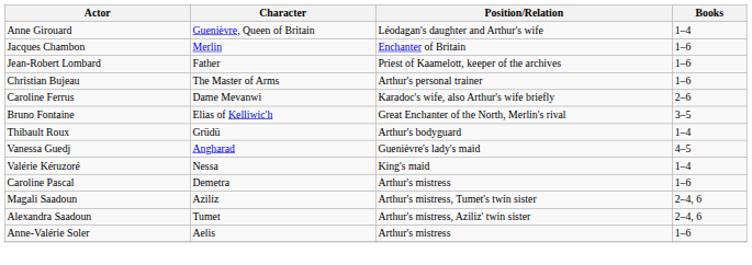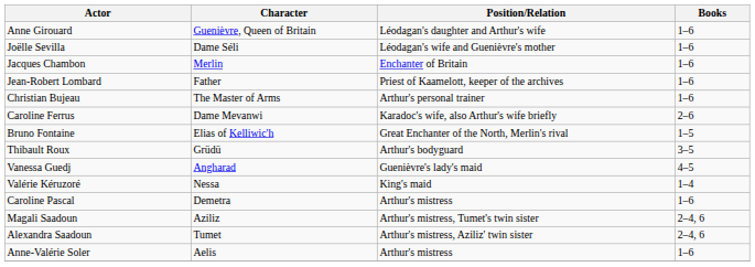 <table class="wikitable" style="width:70%;">
 <tr>
 <th style="width:25%;">Actor</th>
 <th style="width:25%;">Character</th>
 <th style="width:40%;">Position/Relation</th>
 <th style="width:15%;">Books</th>
 </tr>
 <tr>
 <td>Anne Girouard</td>
 <td><a href='#'>Guenièvre</a>, Queen of Britain</td>
 <td>Léodagan's daughter and Arthur's wife</td>
-<td>1–4</td>
+<td>1–6</td>
+</tr>
+<tr>
+<td>Joëlle Sevilla</td>
+<td>Dame Séli</td>
+<td>Léodagan's wife and Guenièvre's mother</td>
+<td>1–6</td>
 </tr>
 <tr>
 <td>Jacques Chambon</td>
 <td><a href='#'>Merlin</a></td>
 <td><a href='#'>Enchanter</a> of Britain</td>
 <td>1–6</td>
 </tr>
 <tr>
 <td>Jean-Robert Lombard</td>
 <td>Father </td>
 <td>Priest of Kaamelott, keeper of the archives</td>
 <td>1–6</td>
 </tr>
 <tr>
 <td>Christian Bujeau</td>
 <td>The Master of Arms</td>
 <td>Arthur's personal trainer</td>
 <td>1–6</td>
 </tr>
 <tr>
 <td>Caroline Ferrus</td>
 <td>Dame Mevanwi</td>
 <td>Karadoc's wife, also Arthur's wife briefly</td>
 <td>2–6</td>
 </tr>
 <tr>
 <td>Bruno Fontaine</td>
 <td>Elias of <a href='#'>Kelliwic'h</a></td>
 <td>Great Enchanter of the North, Merlin's rival</td>
-<td>3–5</td>
+<td>1–5</td>
 </tr>
 <tr>
 <td>Thibault Roux</td>
 <td>Grüdü</td>
 <td>Arthur's bodyguard</td>
-<td>1–4</td>
+<td>3–5</td>
 </tr>
 <tr>
 <td>Vanessa Guedj</td>
 <td><a href='#'>Angharad</a></td>
 <td>Guenièvre's lady's maid</td>
 <td>4–5</td>
 </tr>
 <tr>
 <td>Valérie Kéruzoré</td>
 <td>Nessa</td>
 <td>King's maid</td>
 <td>1–4</td>
 </tr>
 <tr>
 <td>Caroline Pascal</td>
 <td>Demetra</td>
 <td>Arthur's mistress</td>
 <td>1–6</td>
 </tr>
 <tr>
 <td>Magali Saadoun</td>
 <td>Aziliz</td>
 <td>Arthur's mistress, Tumet's twin sister</td>
 <td>2–4, 6</td>
 </tr>
 <tr>
 <td>Alexandra Saadoun</td>
 <td>Tumet</td>
 <td>Arthur's mistress, Aziliz' twin sister</td>
 <td>2–4, 6</td>
 </tr>
 <tr>
 <td>Anne-Valérie Soler</td>
 <td>Aelis</td>
 <td>Arthur's mistress</td>
 <td>1–6</td>
 </tr>
 <tr>
 </tr>
 </table>
